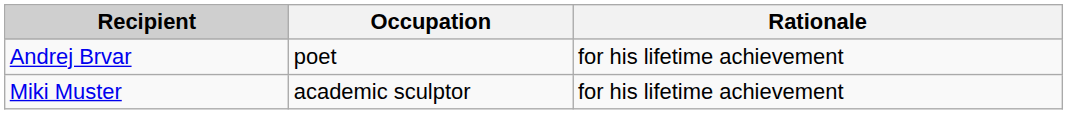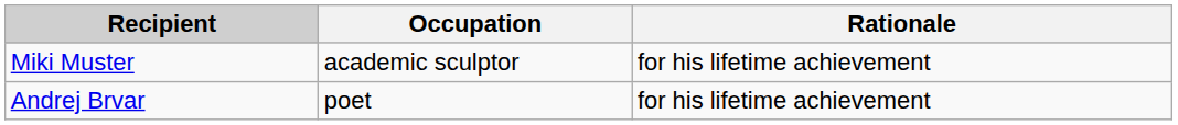 <table class="wikitable">
 <tr>
 <th style="background-color:#cfcfcf;"  align="center">Recipient</th>
 <th>Occupation</th>
 <th>Rationale</th>
 </tr>
 <tr>
+<td><a href='#'>Miki Muster</a></td>
+<td>academic sculptor</td>
+<td>for his lifetime achievement</td>
+</tr>
+<tr>
 <td style="width: 200px;"><a href='#'>Andrej Brvar</a></td>
 <td style="width: 200px;">poet</td>
 <td style="width: 350px;">for his lifetime achievement</td>
 </tr>
-<tr>
-<td><a href='#'>Miki Muster</a></td>
-<td>academic sculptor</td>
-<td>for his lifetime achievement</td>
-</tr>
 </table>
